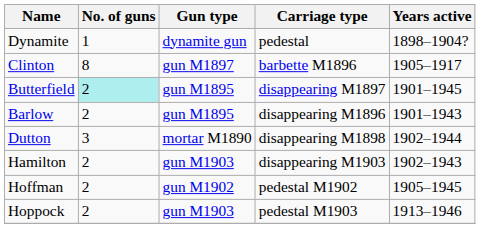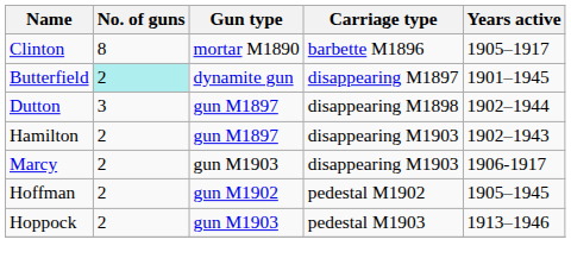 <table class="wikitable">
 <tr>
 <th>Name</th>
 <th>No. of guns</th>
 <th>Gun type</th>
 <th>Carriage type</th>
 <th>Years active</th>
 </tr>
 <tr>
-<td>Dynamite</td>
-<td>1</td>
-<td> <a href='#'>dynamite gun</a></td>
-<td>pedestal</td>
-<td>1898–1904?</td>
-</tr>
-<tr>
 <td><a href='#'>Clinton</a></td>
 <td>8</td>
-<td><a href='#'> gun M1897</a></td>
+<td><a href='#'> mortar</a> M1890</td>
 <td><a href='#'>barbette</a> M1896</td>
 <td>1905–1917</td>
 </tr>
 <tr>
 <td><a href='#'>Butterfield</a></td>
 <td style="background: paleturquoise;">2</td>
-<td><a href='#'> gun M1895</a></td>
+<td> <a href='#'>dynamite gun</a></td>
 <td><a href='#'>disappearing</a> M1897</td>
 <td>1901–1945</td>
 </tr>
 <tr>
-<td><a href='#'>Barlow</a></td>
-<td>2</td>
-<td><a href='#'> gun M1895</a></td>
-<td>disappearing M1896</td>
-<td>1901–1943</td>
-</tr>
-<tr>
 <td><a href='#'>Dutton</a></td>
 <td>3</td>
-<td><a href='#'> mortar</a> M1890</td>
+<td><a href='#'> gun M1897</a></td>
 <td>disappearing M1898</td>
 <td>1902–1944</td>
 </tr>
 <tr>
 <td>Hamilton</td>
 <td>2</td>
-<td><a href='#'> gun M1903</a></td>
+<td><a href='#'> gun M1897</a></td>
 <td>disappearing M1903</td>
 <td>1902–1943</td>
+</tr>
+<tr>
+<td><a href='#'>Marcy</a></td>
+<td>2</td>
+<td> gun M1903</td>
+<td>disappearing M1903</td>
+<td>1906-1917</td>
 </tr>
 <tr>
 <td>Hoffman</td>
 <td>2</td>
 <td><a href='#'> gun M1902</a></td>
 <td>pedestal M1902</td>
 <td>1905–1945</td>
 </tr>
 <tr>
 <td>Hoppock</td>
 <td>2</td>
 <td><a href='#'> gun M1903</a></td>
 <td>pedestal M1903</td>
 <td>1913–1946</td>
 </tr>
 <tr>
 </tr>
 </table>
